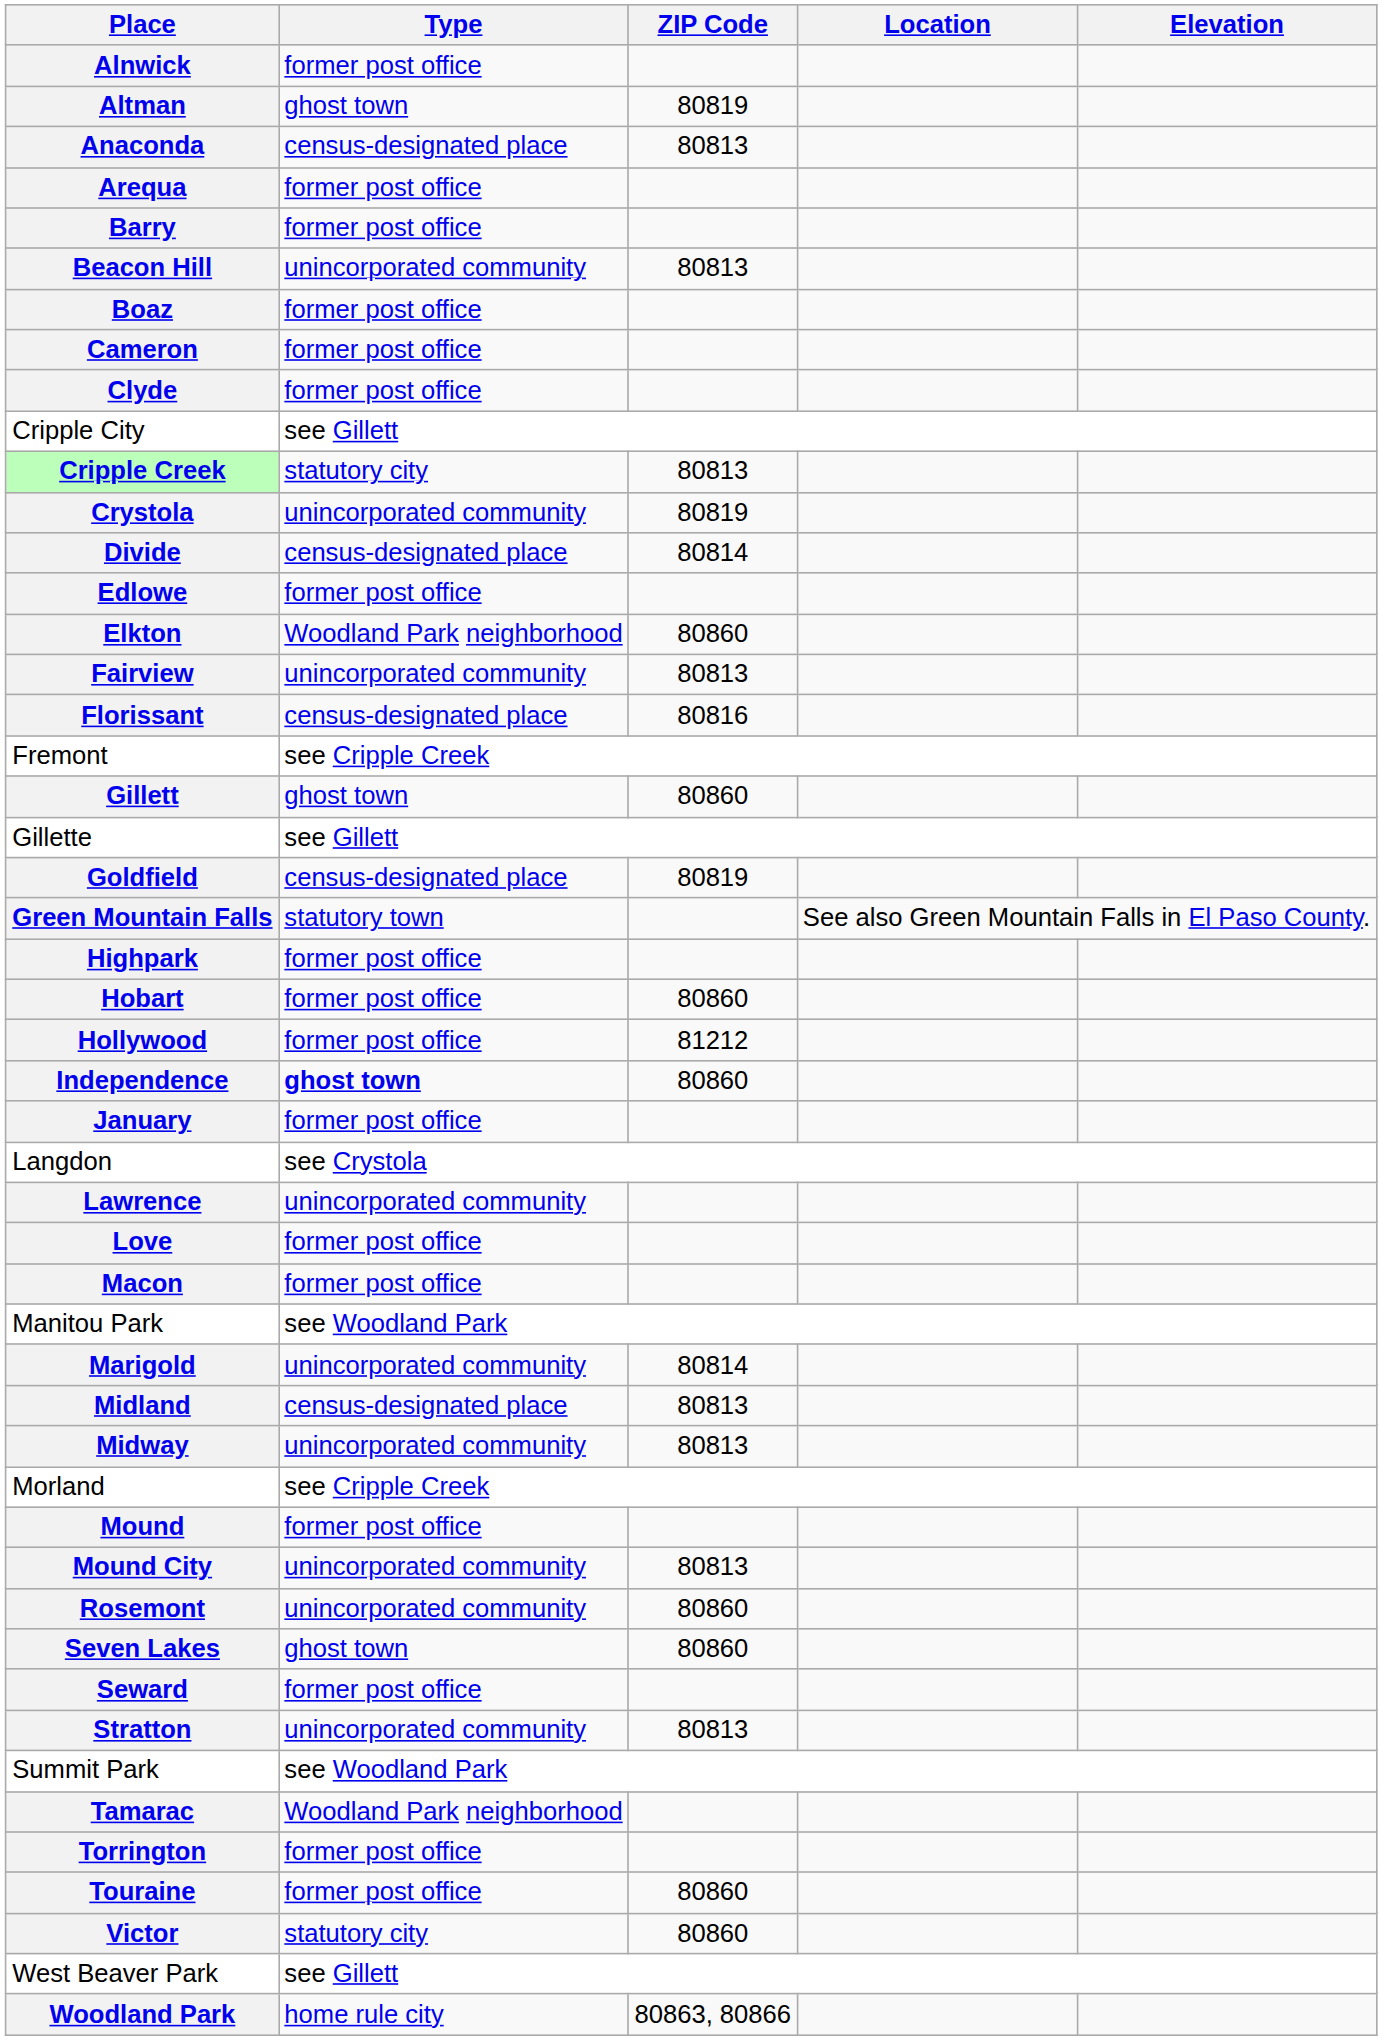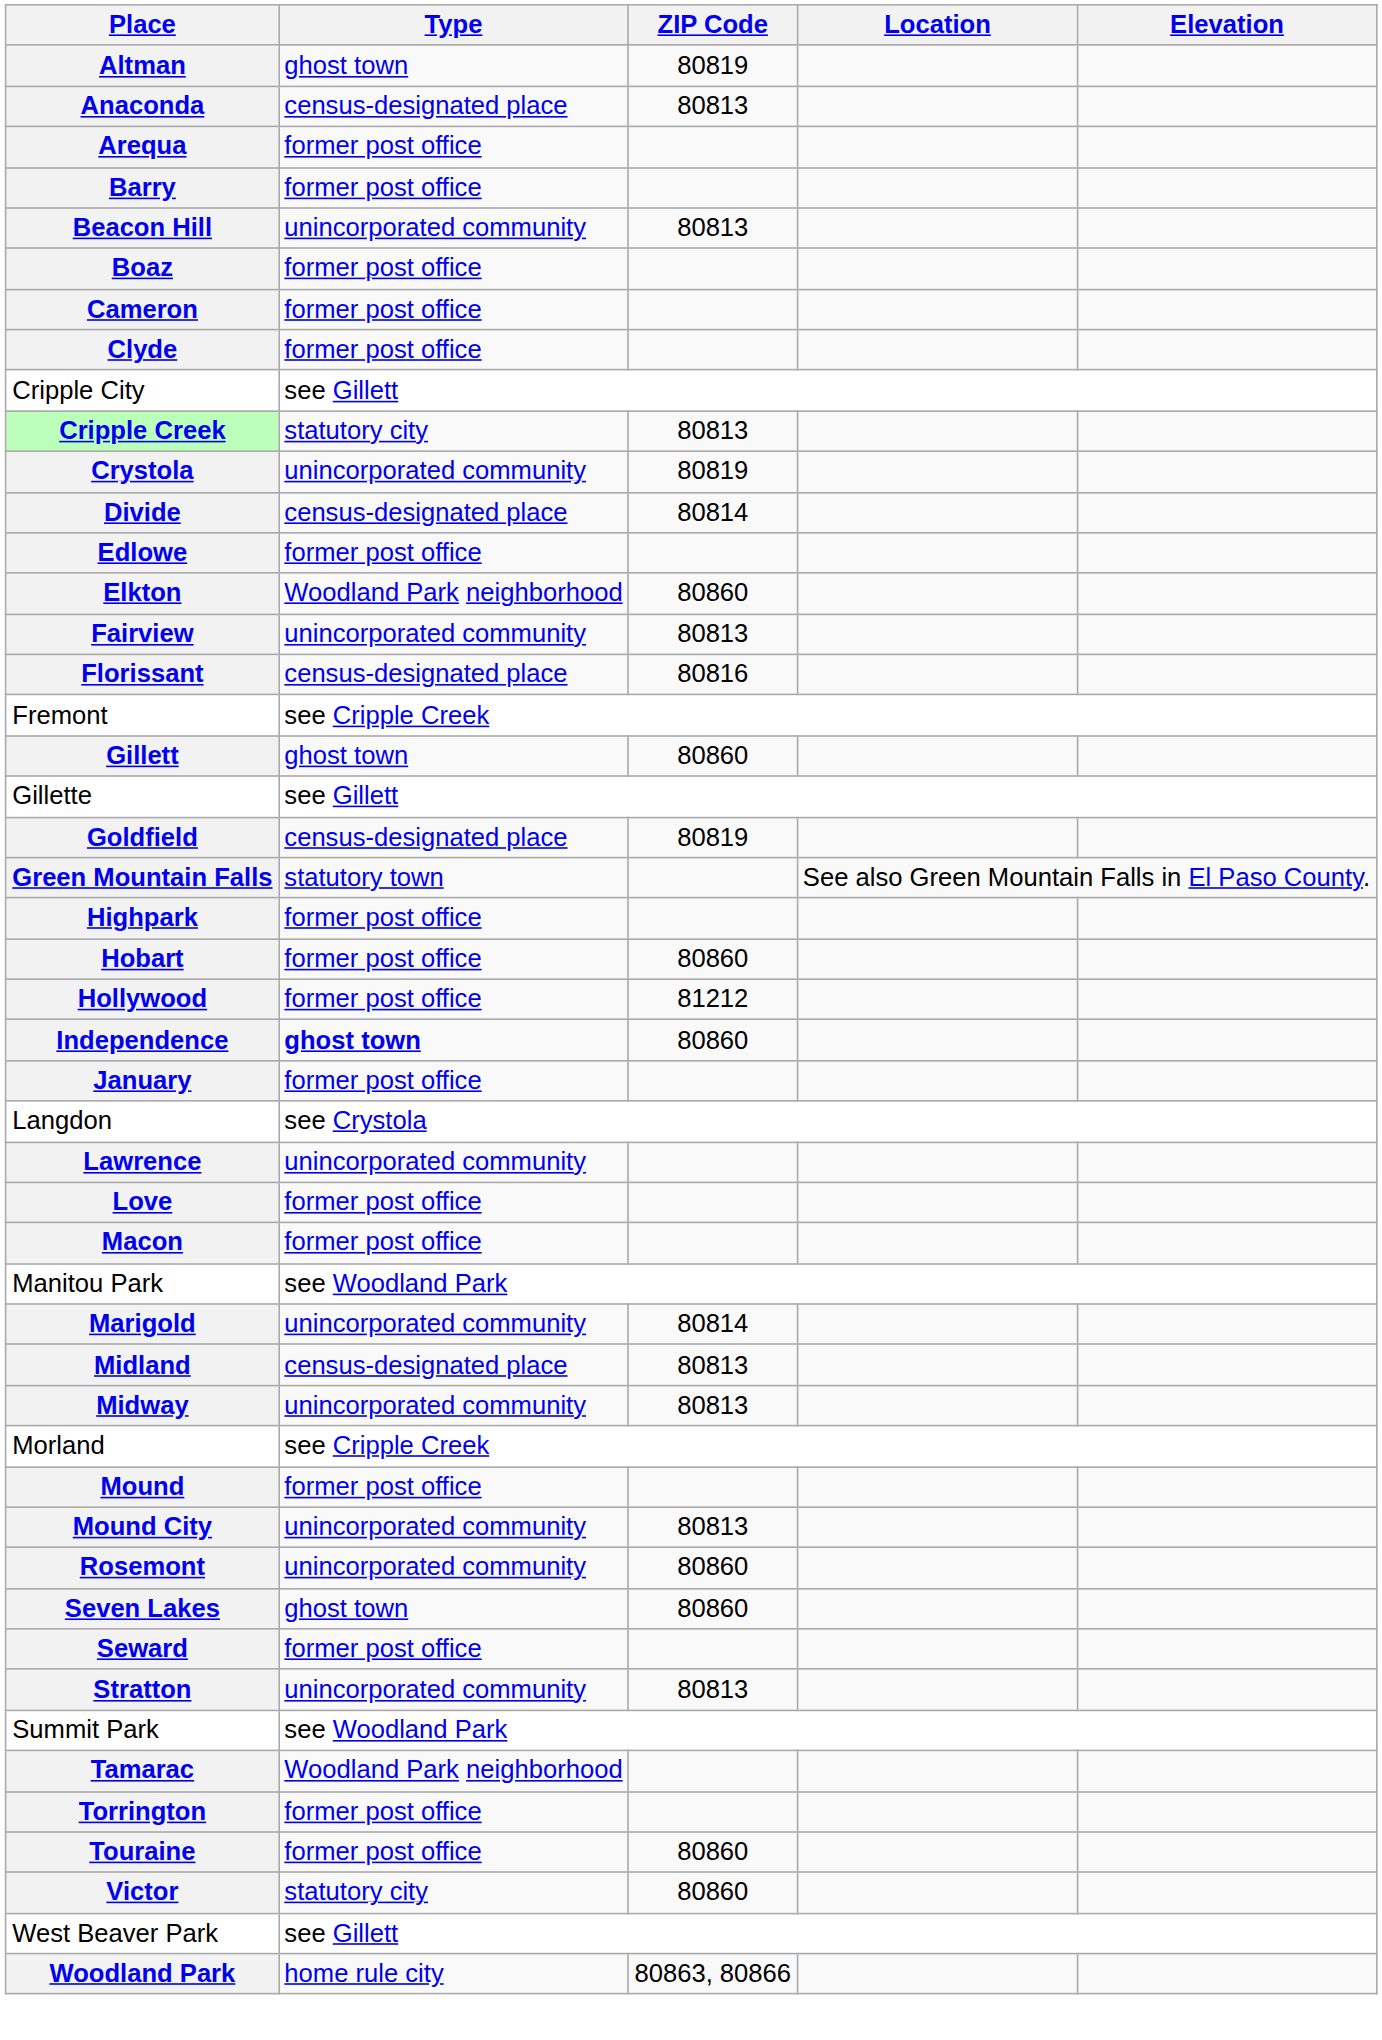 <table class="wikitable sortable  plainrowheaders" style="margin:auto;">
 <tr>
 <th scope=col><a href='#'>Place</a></th>
 <th scope=col><a href='#'>Type</a></th>
 <th scope=col><a href='#'>ZIP Code</a></th>
 <th scope=col><a href='#'>Location</a></th>
 <th scope=col><a href='#'>Elevation</a></th>
-</tr>
-<tr>
-<th scope=row><a href='#'>Alnwick</a></th>
-<td><a href='#'>former post office</a></td>
-<td align=center></td>
-<td></td>
-<td></td>
 </tr>
 <tr>
 <th scope=row><a href='#'>Altman</a></th>
 <td><a href='#'>ghost town</a></td>
 <td align=center>80819</td>
 <td></td>
 <td align=right></td>
 </tr>
 <tr>
 <th scope=row><a href='#'>Anaconda</a></th>
 <td><a href='#'>census-designated place</a></td>
 <td align=center>80813</td>
 <td></td>
 <td align=right></td>
 </tr>
 <tr>
 <th scope=row><a href='#'>Arequa</a></th>
 <td><a href='#'>former post office</a></td>
 <td align=center></td>
 <td></td>
 <td></td>
 </tr>
 <tr>
 <th scope=row><a href='#'>Barry</a></th>
 <td><a href='#'>former post office</a></td>
 <td align=center></td>
 <td></td>
 <td></td>
 </tr>
 <tr>
 <th scope=row><a href='#'>Beacon Hill</a></th>
 <td><a href='#'>unincorporated community</a></td>
 <td align=center>80813</td>
 <td></td>
 <td align=right></td>
 </tr>
 <tr>
 <th scope=row><a href='#'>Boaz</a></th>
 <td><a href='#'>former post office</a></td>
 <td align=center></td>
 <td></td>
 <td></td>
 </tr>
 <tr>
 <th scope=row><a href='#'>Cameron</a></th>
 <td><a href='#'>former post office</a></td>
 <td align=center></td>
 <td></td>
 <td></td>
 </tr>
 <tr>
 <th scope=row><a href='#'>Clyde</a></th>
 <td><a href='#'>former post office</a></td>
 <td align=center></td>
 <td></td>
 <td></td>
 </tr>
 <tr bgcolor=white>
 <td>Cripple City</td>
 <td colspan=4>see <a href='#'>Gillett</a></td>
 </tr>
 <tr>
 <th scope=row style="background:#BBFFBB;"><a href='#'>Cripple Creek</a></th>
 <td><a href='#'>statutory city</a></td>
 <td align=center>80813</td>
 <td></td>
 <td align=right></td>
 </tr>
 <tr>
 <th scope=row><a href='#'>Crystola</a></th>
 <td><a href='#'>unincorporated community</a></td>
 <td align=center>80819</td>
 <td></td>
 <td align=right></td>
 </tr>
 <tr>
 <th scope=row><a href='#'>Divide</a></th>
 <td><a href='#'>census-designated place</a></td>
 <td align=center>80814</td>
 <td></td>
 <td align=right></td>
 </tr>
 <tr>
 <th scope=row><a href='#'>Edlowe</a></th>
 <td><a href='#'>former post office</a></td>
 <td align=center></td>
 <td></td>
 <td></td>
 </tr>
 <tr>
 <th scope=row><a href='#'>Elkton</a></th>
 <td><a href='#'>Woodland Park</a> <a href='#'>neighborhood</a></td>
 <td align=center>80860</td>
 <td></td>
 <td align=right></td>
 </tr>
 <tr>
 <th scope=row><a href='#'>Fairview</a></th>
 <td><a href='#'>unincorporated community</a></td>
 <td align=center>80813</td>
 <td></td>
 <td align=right></td>
 </tr>
 <tr>
 <th scope=row><a href='#'>Florissant</a></th>
 <td><a href='#'>census-designated place</a></td>
 <td align=center>80816</td>
 <td></td>
 <td align=right></td>
 </tr>
 <tr bgcolor=white>
 <td>Fremont</td>
 <td colspan=4>see <a href='#'>Cripple Creek</a></td>
 </tr>
 <tr>
 <th scope=row><a href='#'>Gillett</a></th>
 <td><a href='#'>ghost town</a></td>
 <td align=center>80860</td>
 <td></td>
 <td align=right></td>
 </tr>
 <tr bgcolor=white>
 <td>Gillette</td>
 <td colspan=4>see <a href='#'>Gillett</a></td>
 </tr>
 <tr>
 <th scope=row><a href='#'>Goldfield</a></th>
 <td><a href='#'>census-designated place</a></td>
 <td align=center>80819</td>
 <td></td>
 <td align=right></td>
 </tr>
 <tr>
 <th scope=row><a href='#'>Green Mountain Falls</a></th>
 <td><a href='#'>statutory town</a></td>
 <td align=center></td>
 <td colspan=2>See also Green Mountain Falls in <a href='#'>El Paso County</a>.</td>
 </tr>
 <tr>
 <th scope=row><a href='#'>Highpark</a></th>
 <td><a href='#'>former post office</a></td>
 <td align=center></td>
 <td></td>
 <td></td>
 </tr>
 <tr>
 <th scope=row><a href='#'>Hobart</a></th>
 <td><a href='#'>former post office</a></td>
 <td align=center>80860</td>
 <td></td>
 <td></td>
 </tr>
 <tr>
 <th scope=row><a href='#'>Hollywood</a></th>
 <td><a href='#'>former post office</a></td>
 <td align=center>81212</td>
 <td></td>
 <td align=right></td>
 </tr>
 <tr>
 <th scope=row><a href='#'>Independence</a></th>
 <td><strong><a href='#'>ghost town</a></strong></td>
 <td align=center>80860</td>
 <td></td>
 <td align=right></td>
 </tr>
 <tr>
 <th scope=row><a href='#'>January</a></th>
 <td><a href='#'>former post office</a></td>
 <td align=center></td>
 <td></td>
 <td></td>
 </tr>
 <tr bgcolor=white>
 <td>Langdon</td>
 <td colspan=4>see <a href='#'>Crystola</a></td>
 </tr>
 <tr>
 <th scope=row><a href='#'>Lawrence</a></th>
 <td><a href='#'>unincorporated community</a></td>
 <td align=center></td>
 <td></td>
 <td></td>
 </tr>
 <tr>
 <th scope=row><a href='#'>Love</a></th>
 <td><a href='#'>former post office</a></td>
 <td align=center></td>
 <td></td>
 <td></td>
 </tr>
 <tr>
 <th scope=row><a href='#'>Macon</a></th>
 <td><a href='#'>former post office</a></td>
 <td align=center></td>
 <td></td>
 <td></td>
 </tr>
 <tr bgcolor=white>
 <td>Manitou Park</td>
 <td colspan=4>see <a href='#'>Woodland Park</a></td>
 </tr>
 <tr>
 <th scope=row><a href='#'>Marigold</a></th>
 <td><a href='#'>unincorporated community</a></td>
 <td align=center>80814</td>
 <td></td>
 <td align=right></td>
 </tr>
 <tr>
 <th scope=row><a href='#'>Midland</a></th>
 <td><a href='#'>census-designated place</a></td>
 <td align=center>80813</td>
 <td></td>
 <td align=right></td>
 </tr>
 <tr>
 <th scope=row><a href='#'>Midway</a></th>
 <td><a href='#'>unincorporated community</a></td>
 <td align=center>80813</td>
 <td></td>
 <td align=right></td>
 </tr>
 <tr bgcolor=white>
 <td>Morland</td>
 <td colspan=4>see <a href='#'>Cripple Creek</a></td>
 </tr>
 <tr>
 <th scope=row><a href='#'>Mound</a></th>
 <td><a href='#'>former post office</a></td>
 <td align=center></td>
 <td></td>
 <td></td>
 </tr>
 <tr>
 <th scope=row><a href='#'>Mound City</a></th>
 <td><a href='#'>unincorporated community</a></td>
 <td align=center>80813</td>
 <td></td>
 <td align=right></td>
 </tr>
 <tr>
 <th scope=row><a href='#'>Rosemont</a></th>
 <td><a href='#'>unincorporated community</a></td>
 <td align=center>80860</td>
 <td></td>
 <td align=right></td>
 </tr>
 <tr>
 <th scope=row><a href='#'>Seven Lakes</a></th>
 <td><a href='#'>ghost town</a></td>
 <td align=center>80860</td>
 <td></td>
 <td align=right></td>
 </tr>
 <tr>
 <th scope=row><a href='#'>Seward</a></th>
 <td><a href='#'>former post office</a></td>
 <td align=center></td>
 <td></td>
 <td></td>
 </tr>
 <tr>
 <th scope=row><a href='#'>Stratton</a></th>
 <td><a href='#'>unincorporated community</a></td>
 <td align=center>80813</td>
 <td></td>
 <td align=right></td>
 </tr>
 <tr bgcolor=white>
 <td>Summit Park</td>
 <td colspan=4>see <a href='#'>Woodland Park</a></td>
 </tr>
 <tr>
 <th scope=row><a href='#'>Tamarac</a></th>
 <td><a href='#'>Woodland Park</a> <a href='#'>neighborhood</a></td>
 <td align=center></td>
 <td></td>
 <td></td>
 </tr>
 <tr>
 <th scope=row><a href='#'>Torrington</a></th>
 <td><a href='#'>former post office</a></td>
 <td align=center></td>
 <td></td>
 <td></td>
 </tr>
 <tr>
 <th scope=row><a href='#'>Touraine</a></th>
 <td><a href='#'>former post office</a></td>
 <td align=center>80860</td>
 <td></td>
 <td></td>
 </tr>
 <tr>
 <th scope=row><a href='#'>Victor</a></th>
 <td><a href='#'>statutory city</a></td>
 <td align=center>80860</td>
 <td></td>
 <td align=right></td>
 </tr>
 <tr bgcolor=white>
 <td>West Beaver Park</td>
 <td colspan=4>see <a href='#'>Gillett</a></td>
 </tr>
 <tr>
 <th scope=row><a href='#'>Woodland Park</a></th>
 <td><a href='#'>home rule city</a></td>
 <td align=center>80863, 80866</td>
 <td></td>
 <td align=right></td>
 </tr>
 </table>
